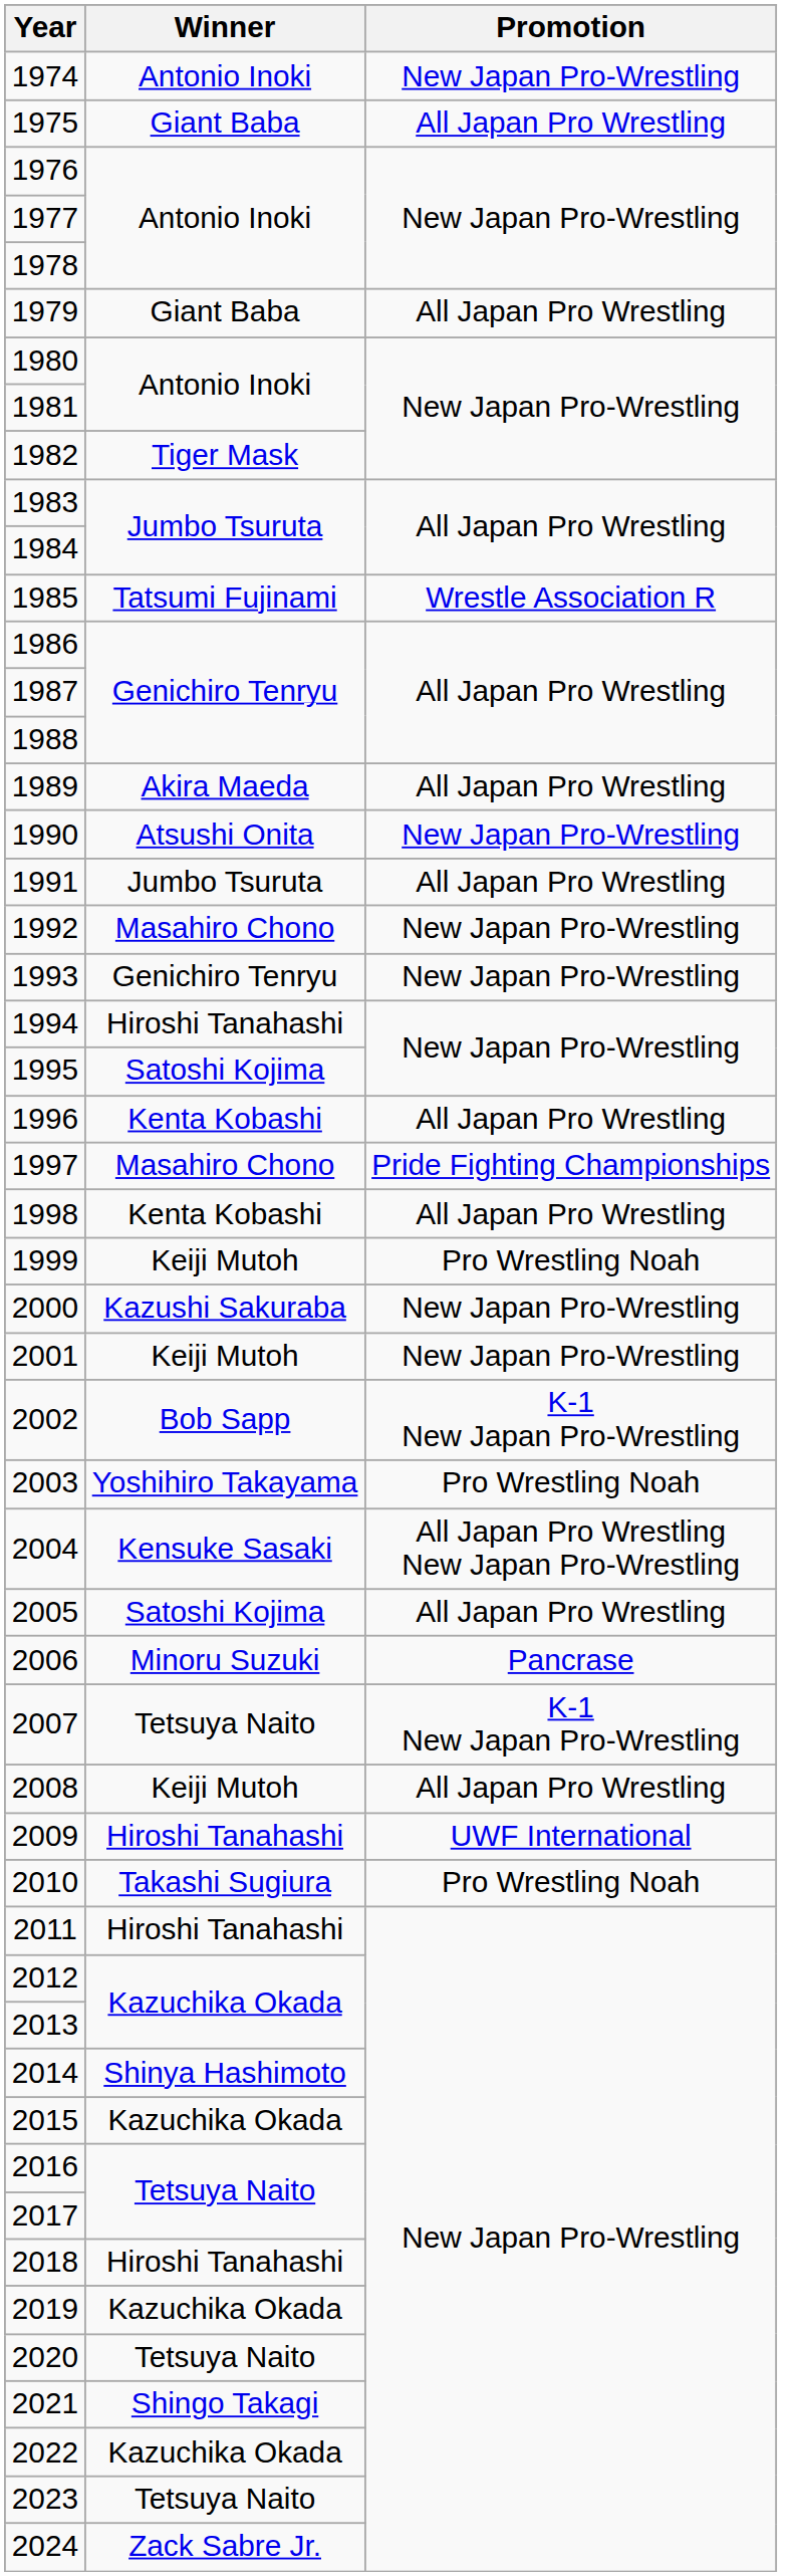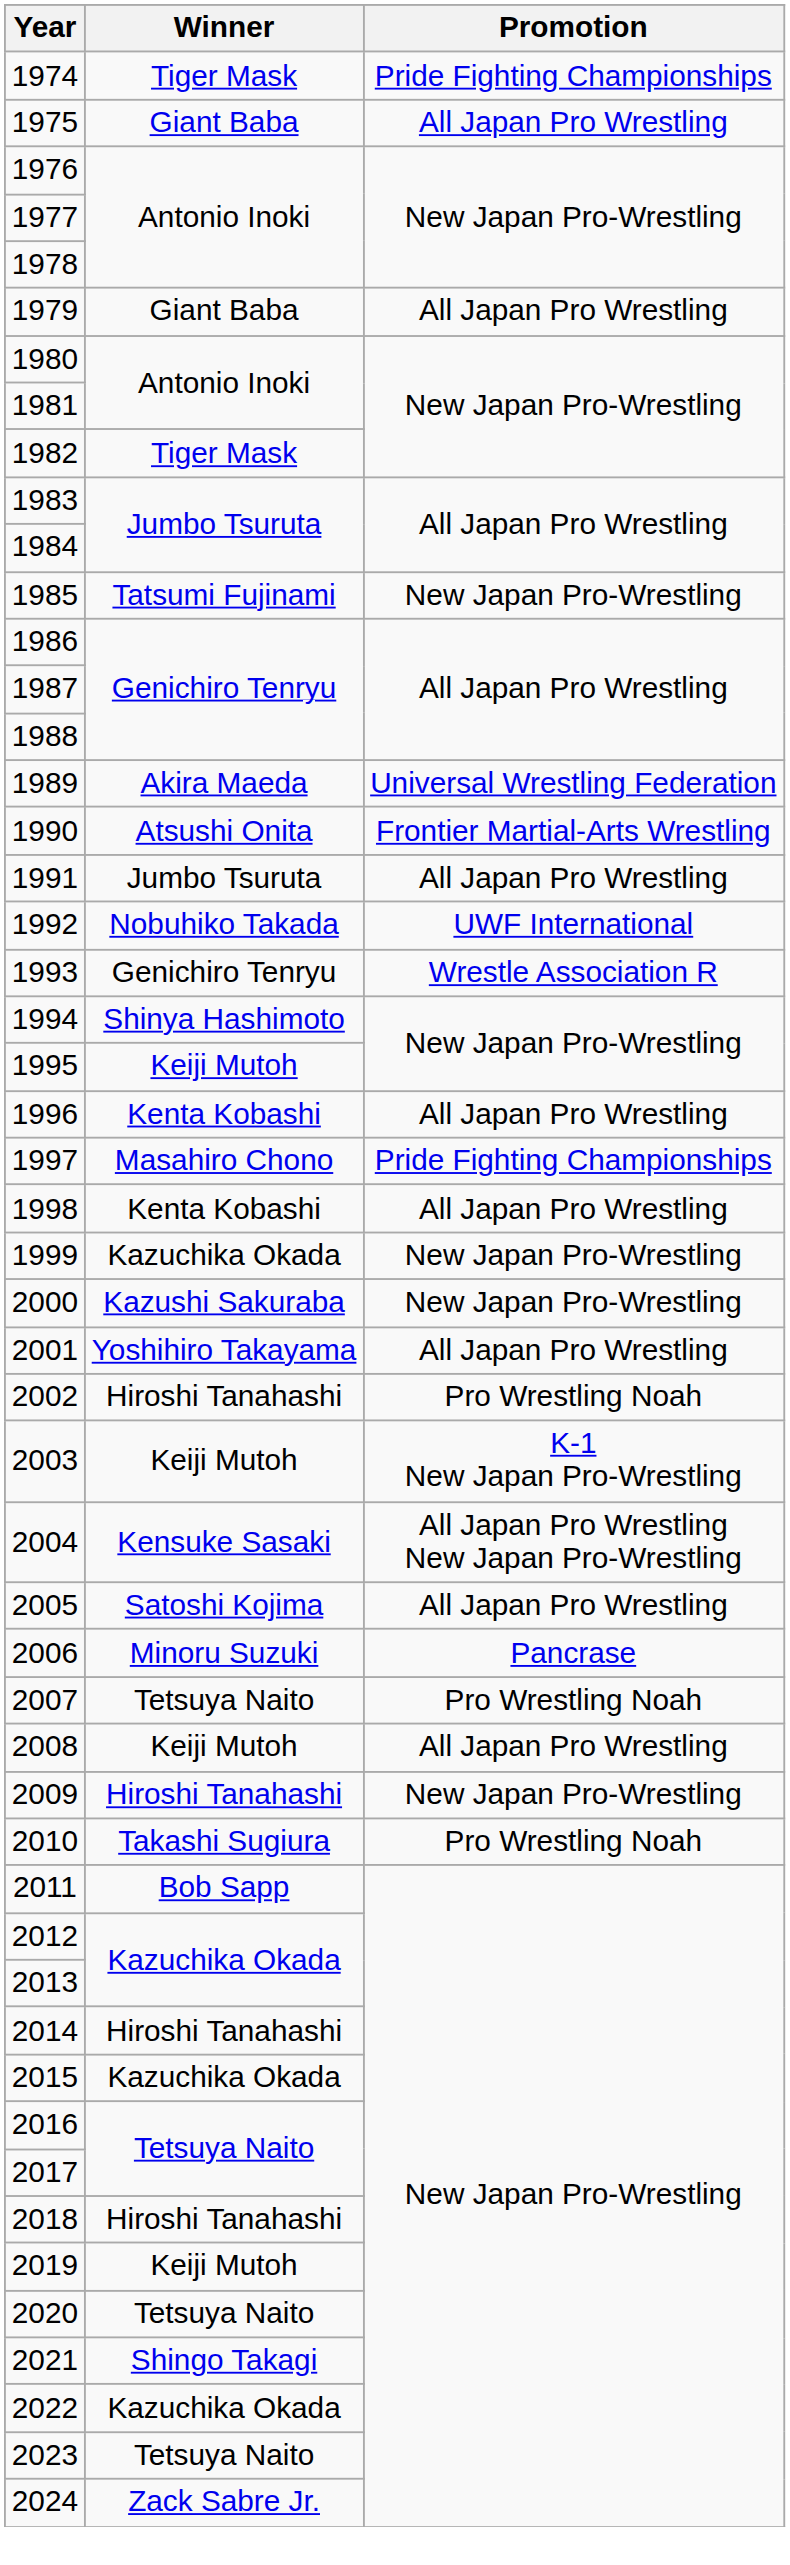 <table class="wikitable sortable" style="text-align: center">
 <tr>
 <th>Year</th>
 <th>Winner</th>
 <th>Promotion</th>
 </tr>
 <tr>
 <td>1974</td>
-<td><a href='#'>Antonio Inoki</a></td>
-<td><a href='#'>New Japan Pro-Wrestling</a></td>
+<td><a href='#'>Tiger Mask</a></td>
+<td><a href='#'>Pride Fighting Championships</a></td>
 </tr>
 <tr>
 <td>1975</td>
 <td><a href='#'>Giant Baba</a></td>
 <td><a href='#'>All Japan Pro Wrestling</a></td>
 </tr>
 <tr>
 <td>1976</td>
 <td rowspan=3>Antonio Inoki</td>
 <td rowspan=3>New Japan Pro-Wrestling</td>
 </tr>
 <tr>
 <td>1977</td>
 </tr>
 <tr>
 <td>1978</td>
 </tr>
 <tr>
 <td>1979</td>
 <td>Giant Baba</td>
 <td>All Japan Pro Wrestling</td>
 </tr>
 <tr>
 <td>1980</td>
 <td rowspan=2>Antonio Inoki</td>
 <td rowspan=3>New Japan Pro-Wrestling</td>
 </tr>
 <tr>
 <td>1981</td>
 </tr>
 <tr>
 <td>1982</td>
 <td><a href='#'>Tiger Mask</a></td>
 </tr>
 <tr>
 <td>1983</td>
 <td rowspan=2><a href='#'>Jumbo Tsuruta</a></td>
 <td rowspan=2>All Japan Pro Wrestling</td>
 </tr>
 <tr>
 <td>1984</td>
 </tr>
 <tr>
 <td>1985</td>
 <td><a href='#'>Tatsumi Fujinami</a></td>
-<td><a href='#'>Wrestle Association R</a></td>
+<td>New Japan Pro-Wrestling</td>
 </tr>
 <tr>
 <td>1986</td>
 <td rowspan=3><a href='#'>Genichiro Tenryu</a></td>
 <td rowspan=3>All Japan Pro Wrestling</td>
 </tr>
 <tr>
 <td>1987</td>
 </tr>
 <tr>
 <td>1988</td>
 </tr>
 <tr>
 <td>1989</td>
 <td><a href='#'>Akira Maeda</a></td>
-<td>All Japan Pro Wrestling</td>
+<td><a href='#'>Universal Wrestling Federation</a></td>
 </tr>
 <tr>
 <td>1990</td>
 <td><a href='#'>Atsushi Onita</a></td>
-<td><a href='#'>New Japan Pro-Wrestling</a></td>
+<td><a href='#'>Frontier Martial-Arts Wrestling</a></td>
 </tr>
 <tr>
 <td>1991</td>
 <td>Jumbo Tsuruta</td>
 <td>All Japan Pro Wrestling</td>
 </tr>
 <tr>
 <td>1992</td>
-<td><a href='#'>Masahiro Chono</a></td>
-<td>New Japan Pro-Wrestling</td>
+<td><a href='#'>Nobuhiko Takada</a></td>
+<td><a href='#'>UWF International</a></td>
 </tr>
 <tr>
 <td>1993</td>
 <td>Genichiro Tenryu</td>
-<td>New Japan Pro-Wrestling</td>
+<td><a href='#'>Wrestle Association R</a></td>
 </tr>
 <tr>
 <td>1994</td>
-<td>Hiroshi Tanahashi</td>
+<td><a href='#'>Shinya Hashimoto</a></td>
 <td rowspan=2>New Japan Pro-Wrestling</td>
 </tr>
 <tr>
 <td>1995</td>
-<td><a href='#'>Satoshi Kojima</a></td>
+<td><a href='#'>Keiji Mutoh</a></td>
 </tr>
 <tr>
 <td>1996</td>
 <td><a href='#'>Kenta Kobashi</a></td>
 <td>All Japan Pro Wrestling</td>
 </tr>
 <tr>
 <td>1997</td>
 <td><a href='#'>Masahiro Chono</a></td>
 <td><a href='#'>Pride Fighting Championships</a></td>
 </tr>
 <tr>
 <td>1998</td>
 <td>Kenta Kobashi</td>
 <td>All Japan Pro Wrestling</td>
 </tr>
 <tr>
 <td>1999</td>
-<td>Keiji Mutoh</td>
-<td>Pro Wrestling Noah</td>
+<td>Kazuchika Okada</td>
+<td>New Japan Pro-Wrestling</td>
 </tr>
 <tr>
 <td>2000</td>
 <td><a href='#'>Kazushi Sakuraba</a></td>
 <td>New Japan Pro-Wrestling</td>
 </tr>
 <tr>
 <td>2001</td>
-<td>Keiji Mutoh</td>
-<td>New Japan Pro-Wrestling</td>
+<td><a href='#'>Yoshihiro Takayama</a></td>
+<td>All Japan Pro Wrestling</td>
 </tr>
 <tr>
 <td>2002</td>
-<td><a href='#'>Bob Sapp</a></td>
-<td><a href='#'>K-1</a><br>New Japan Pro-Wrestling</td>
+<td>Hiroshi Tanahashi</td>
+<td>Pro Wrestling Noah</td>
 </tr>
 <tr>
 <td>2003</td>
-<td><a href='#'>Yoshihiro Takayama</a></td>
-<td>Pro Wrestling Noah</td>
+<td>Keiji Mutoh</td>
+<td><a href='#'>K-1</a><br>New Japan Pro-Wrestling</td>
 </tr>
 <tr>
 <td>2004</td>
 <td><a href='#'>Kensuke Sasaki</a></td>
 <td>All Japan Pro Wrestling<br>New Japan Pro-Wrestling</td>
 </tr>
 <tr>
 <td>2005</td>
 <td><a href='#'>Satoshi Kojima</a></td>
 <td>All Japan Pro Wrestling</td>
 </tr>
 <tr>
 <td>2006</td>
 <td><a href='#'>Minoru Suzuki</a></td>
 <td><a href='#'>Pancrase</a></td>
 </tr>
 <tr>
 <td>2007</td>
 <td>Tetsuya Naito</td>
-<td><a href='#'>K-1</a><br>New Japan Pro-Wrestling</td>
+<td>Pro Wrestling Noah</td>
 </tr>
 <tr>
 <td>2008</td>
 <td>Keiji Mutoh</td>
 <td>All Japan Pro Wrestling</td>
 </tr>
 <tr>
 <td>2009</td>
 <td><a href='#'>Hiroshi Tanahashi</a></td>
-<td><a href='#'>UWF International</a></td>
+<td>New Japan Pro-Wrestling</td>
 </tr>
 <tr>
 <td>2010</td>
 <td><a href='#'>Takashi Sugiura</a></td>
 <td>Pro Wrestling Noah</td>
 </tr>
 <tr>
 <td>2011</td>
-<td>Hiroshi Tanahashi</td>
+<td><a href='#'>Bob Sapp</a></td>
 <td rowspan="14">New Japan Pro-Wrestling</td>
 </tr>
 <tr>
 <td>2012</td>
 <td rowspan=2><a href='#'>Kazuchika Okada</a></td>
 </tr>
 <tr>
 <td>2013</td>
 </tr>
 <tr>
 <td>2014</td>
-<td><a href='#'>Shinya Hashimoto</a></td>
+<td>Hiroshi Tanahashi</td>
 </tr>
 <tr>
 <td>2015</td>
 <td>Kazuchika Okada</td>
 </tr>
 <tr>
 <td>2016</td>
 <td rowspan=2><a href='#'>Tetsuya Naito</a></td>
 </tr>
 <tr>
 <td>2017</td>
 </tr>
 <tr>
 <td>2018</td>
 <td>Hiroshi Tanahashi</td>
 </tr>
 <tr>
 <td>2019</td>
-<td>Kazuchika Okada</td>
+<td>Keiji Mutoh</td>
 </tr>
 <tr>
 <td>2020</td>
 <td>Tetsuya Naito</td>
 </tr>
 <tr>
 <td>2021</td>
 <td><a href='#'>Shingo Takagi</a></td>
 </tr>
 <tr>
 <td>2022</td>
 <td>Kazuchika Okada</td>
 </tr>
 <tr>
 <td>2023</td>
 <td>Tetsuya Naito</td>
 </tr>
 <tr>
 <td>2024</td>
 <td><a href='#'>Zack Sabre Jr.</a></td>
 </tr>
 </table>
